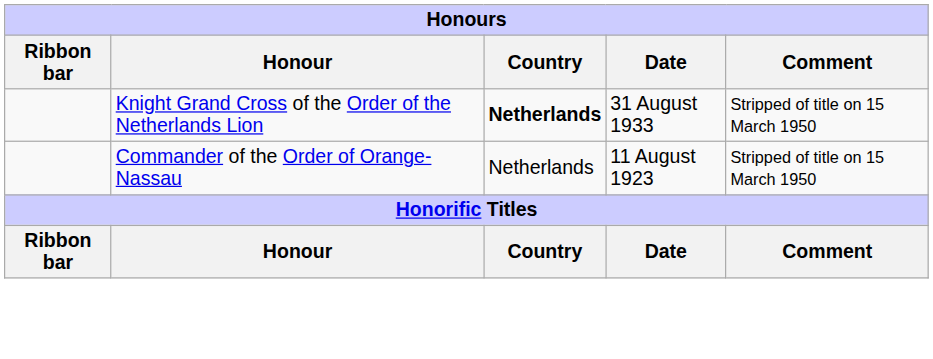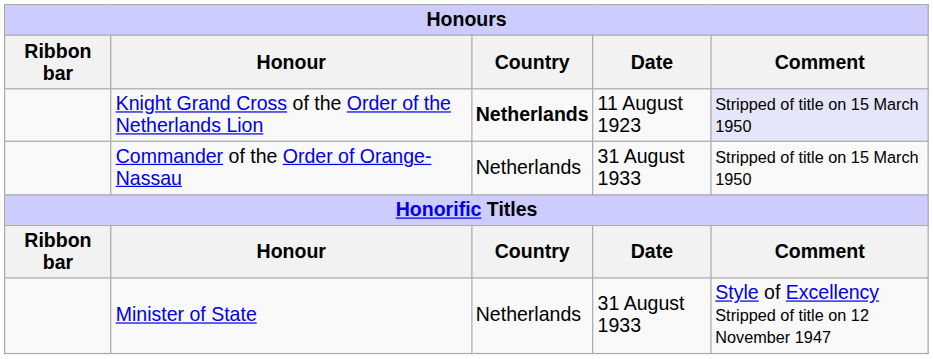 <table class="wikitable" style="width:60%;">
 <tr style="background:#ccf; text-align:center;">
 <td colspan=5><strong>Honours</strong></td>
 </tr>
 <tr>
 <th style="width:80px;">Ribbon bar</th>
 <th>Honour</th>
 <th>Country</th>
 <th>Date</th>
 <th>Comment</th>
 </tr>
 <tr>
 <td></td>
 <td><a href='#'>Knight Grand Cross</a> of the <a href='#'>Order of the Netherlands Lion</a></td>
 <td><strong>Netherlands</strong></td>
-<td>31 August 1933</td>
-<td><small>Stripped of title on 15 March 1950</small></td>
+<td>11 August 1923</td>
+<td style="background: lavender;"><small>Stripped of title on 15 March 1950</small></td>
 </tr>
 <tr>
 <td></td>
 <td><a href='#'>Commander</a> of the <a href='#'>Order of Orange-Nassau</a></td>
 <td>Netherlands</td>
-<td>11 August 1923</td>
+<td>31 August 1933</td>
 <td><small>Stripped of title on 15 March 1950</small></td>
 </tr>
 <tr style="background:#ccf; text-align:center;">
 <td colspan=5><strong><a href='#'>Honorific</a> Titles</strong></td>
 </tr>
 <tr>
 <th style="width:80px;">Ribbon bar</th>
 <th>Honour</th>
 <th>Country</th>
 <th>Date</th>
 <th>Comment</th>
 </tr>
+<tr>
+<td></td>
+<td><a href='#'>Minister of State</a></td>
+<td>Netherlands</td>
+<td>31 August 1933</td>
+<td><a href='#'>Style</a> of <a href='#'>Excellency</a> <br> <small>Stripped of title on 12 November 1947</small></td>
+</tr>
 </table>
